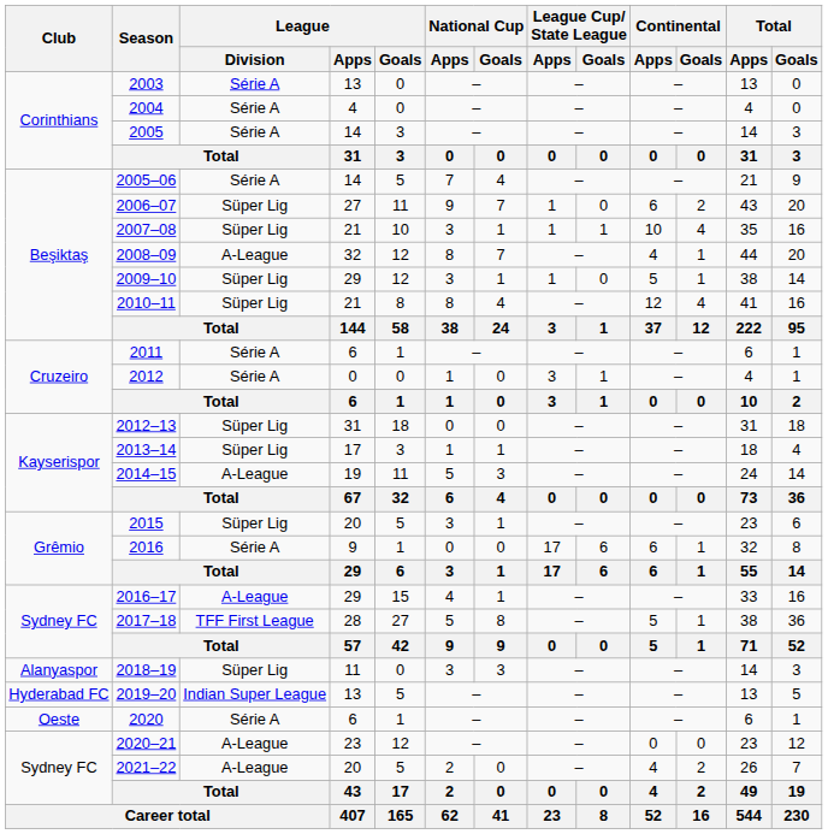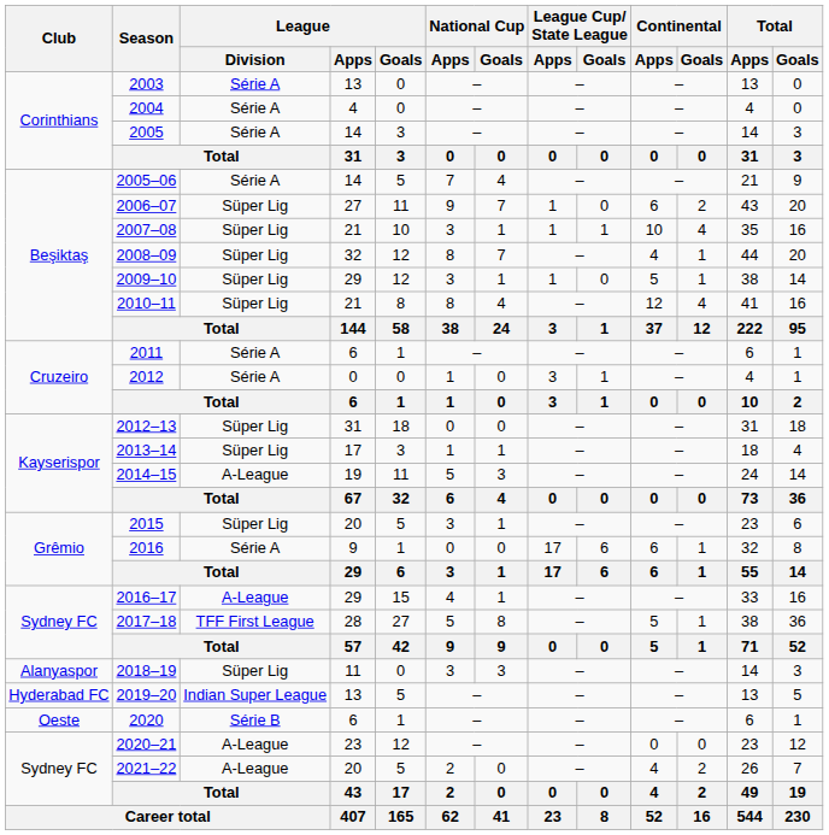 <table class="wikitable" style="text-align: center">
 <tr>
 <th rowspan="2">Club</th>
 <th rowspan="2">Season</th>
 <th colspan="3">League</th>
 <th colspan="2">National Cup</th>
 <th colspan="2">League Cup/<br>State League</th>
 <th colspan="2">Continental</th>
 <th colspan="2">Total</th>
 </tr>
 <tr>
 <th>Division</th>
 <th>Apps</th>
 <th>Goals</th>
 <th>Apps</th>
 <th>Goals</th>
 <th>Apps</th>
 <th>Goals</th>
 <th>Apps</th>
 <th>Goals</th>
 <th>Apps</th>
 <th>Goals</th>
 </tr>
 <tr>
 <td rowspan="4"><a href='#'>Corinthians</a></td>
 <td><a href='#'>2003</a></td>
 <td><a href='#'>Série A</a></td>
 <td>13</td>
 <td>0</td>
 <td colspan="2">–</td>
 <td colspan="2">–</td>
 <td colspan="2">–</td>
 <td>13</td>
 <td>0</td>
 </tr>
 <tr>
 <td><a href='#'>2004</a></td>
 <td>Série A</td>
 <td>4</td>
 <td>0</td>
 <td colspan="2">–</td>
 <td colspan="2">–</td>
 <td colspan="2">–</td>
 <td>4</td>
 <td>0</td>
 </tr>
 <tr>
 <td><a href='#'>2005</a></td>
 <td>Série A</td>
 <td>14</td>
 <td>3</td>
 <td colspan="2">–</td>
 <td colspan="2">–</td>
 <td colspan="2">–</td>
 <td>14</td>
 <td>3</td>
 </tr>
 <tr>
 <th colspan="2">Total</th>
 <th>31</th>
 <th>3</th>
 <th>0</th>
 <th>0</th>
 <th>0</th>
 <th>0</th>
 <th>0</th>
 <th>0</th>
 <th>31</th>
 <th>3</th>
 </tr>
 <tr>
 <td rowspan="7"><a href='#'>Beşiktaş</a></td>
 <td><a href='#'>2005–06</a></td>
 <td>Série A</td>
 <td>14</td>
 <td>5</td>
 <td>7</td>
 <td>4</td>
 <td colspan="2">–</td>
 <td colspan="2">–</td>
 <td>21</td>
 <td>9</td>
 </tr>
 <tr>
 <td><a href='#'>2006–07</a></td>
 <td>Süper Lig</td>
 <td>27</td>
 <td>11</td>
 <td>9</td>
 <td>7</td>
 <td>1</td>
 <td>0</td>
 <td>6</td>
 <td>2</td>
 <td>43</td>
 <td>20</td>
 </tr>
 <tr>
 <td><a href='#'>2007–08</a></td>
 <td>Süper Lig</td>
 <td>21</td>
 <td>10</td>
 <td>3</td>
 <td>1</td>
 <td>1</td>
 <td>1</td>
 <td>10</td>
 <td>4</td>
 <td>35</td>
 <td>16</td>
 </tr>
 <tr>
 <td><a href='#'>2008–09</a></td>
-<td>A-League</td>
+<td>Süper Lig</td>
 <td>32</td>
 <td>12</td>
 <td>8</td>
 <td>7</td>
 <td colspan="2">–</td>
 <td>4</td>
 <td>1</td>
 <td>44</td>
 <td>20</td>
 </tr>
 <tr>
 <td><a href='#'>2009–10</a></td>
 <td>Süper Lig</td>
 <td>29</td>
 <td>12</td>
 <td>3</td>
 <td>1</td>
 <td>1</td>
 <td>0</td>
 <td>5</td>
 <td>1</td>
 <td>38</td>
 <td>14</td>
 </tr>
 <tr>
 <td><a href='#'>2010–11</a></td>
 <td>Süper Lig</td>
 <td>21</td>
 <td>8</td>
 <td>8</td>
 <td>4</td>
 <td colspan="2">–</td>
 <td>12</td>
 <td>4</td>
 <td>41</td>
 <td>16</td>
 </tr>
 <tr>
 <th colspan="2">Total</th>
 <th>144</th>
 <th>58</th>
 <th>38</th>
 <th>24</th>
 <th>3</th>
 <th>1</th>
 <th>37</th>
 <th>12</th>
 <th>222</th>
 <th>95</th>
 </tr>
 <tr>
 <td rowspan="3"><a href='#'>Cruzeiro</a></td>
 <td><a href='#'>2011</a></td>
 <td>Série A</td>
 <td>6</td>
 <td>1</td>
 <td colspan="2">–</td>
 <td colspan="2">–</td>
 <td colspan="2">–</td>
 <td>6</td>
 <td>1</td>
 </tr>
 <tr>
 <td><a href='#'>2012</a></td>
 <td>Série A</td>
 <td>0</td>
 <td>0</td>
 <td>1</td>
 <td>0</td>
 <td>3</td>
 <td>1</td>
 <td colspan="2">–</td>
 <td>4</td>
 <td>1</td>
 </tr>
 <tr>
 <th colspan="2">Total</th>
 <th>6</th>
 <th>1</th>
 <th>1</th>
 <th>0</th>
 <th>3</th>
 <th>1</th>
 <th>0</th>
 <th>0</th>
 <th>10</th>
 <th>2</th>
 </tr>
 <tr>
 <td rowspan=4><a href='#'>Kayserispor</a></td>
 <td><a href='#'>2012–13</a></td>
 <td>Süper Lig</td>
 <td>31</td>
 <td>18</td>
 <td>0</td>
 <td>0</td>
 <td colspan="2">–</td>
 <td colspan="2">–</td>
 <td>31</td>
 <td>18</td>
 </tr>
 <tr>
 <td><a href='#'>2013–14</a></td>
 <td>Süper Lig</td>
 <td>17</td>
 <td>3</td>
 <td>1</td>
 <td>1</td>
 <td colspan="2">–</td>
 <td colspan="2">–</td>
 <td>18</td>
 <td>4</td>
 </tr>
 <tr>
 <td><a href='#'>2014–15</a></td>
 <td>A-League</td>
 <td>19</td>
 <td>11</td>
 <td>5</td>
 <td>3</td>
 <td colspan="2">–</td>
 <td colspan="2">–</td>
 <td>24</td>
 <td>14</td>
 </tr>
 <tr>
 <th colspan="2">Total</th>
 <th>67</th>
 <th>32</th>
 <th>6</th>
 <th>4</th>
 <th>0</th>
 <th>0</th>
 <th>0</th>
 <th>0</th>
 <th>73</th>
 <th>36</th>
 </tr>
 <tr>
 <td rowspan="3"><a href='#'>Grêmio</a></td>
 <td><a href='#'>2015</a></td>
 <td>Süper Lig</td>
 <td>20</td>
 <td>5</td>
 <td>3</td>
 <td>1</td>
 <td colspan="2">–</td>
 <td colspan="2">–</td>
 <td>23</td>
 <td>6</td>
 </tr>
 <tr>
 <td><a href='#'>2016</a></td>
 <td>Série A</td>
 <td>9</td>
 <td>1</td>
 <td>0</td>
 <td>0</td>
 <td>17</td>
 <td>6</td>
 <td>6</td>
 <td>1</td>
 <td>32</td>
 <td>8</td>
 </tr>
 <tr>
 <th colspan="2">Total</th>
 <th>29</th>
 <th>6</th>
 <th>3</th>
 <th>1</th>
 <th>17</th>
 <th>6</th>
 <th>6</th>
 <th>1</th>
 <th>55</th>
 <th>14</th>
 </tr>
 <tr>
 <td rowspan="3"><a href='#'>Sydney FC</a></td>
 <td><a href='#'>2016–17</a></td>
 <td><a href='#'>A-League</a></td>
 <td>29</td>
 <td>15</td>
 <td>4</td>
 <td>1</td>
 <td colspan="2">–</td>
 <td colspan="2">–</td>
 <td>33</td>
 <td>16</td>
 </tr>
 <tr>
 <td><a href='#'>2017–18</a></td>
 <td><a href='#'>TFF First League</a></td>
 <td>28</td>
 <td>27</td>
 <td>5</td>
 <td>8</td>
 <td colspan="2">–</td>
 <td>5</td>
 <td>1</td>
 <td>38</td>
 <td>36</td>
 </tr>
 <tr>
 <th colspan="2">Total</th>
 <th>57</th>
 <th>42</th>
 <th>9</th>
 <th>9</th>
 <th>0</th>
 <th>0</th>
 <th>5</th>
 <th>1</th>
 <th>71</th>
 <th>52</th>
 </tr>
 <tr>
 <td><a href='#'>Alanyaspor</a></td>
 <td><a href='#'>2018–19</a></td>
 <td>Süper Lig</td>
 <td>11</td>
 <td>0</td>
 <td>3</td>
 <td>3</td>
 <td colspan="2">–</td>
 <td colspan="2">–</td>
 <td>14</td>
 <td>3</td>
 </tr>
 <tr>
 <td><a href='#'>Hyderabad FC</a></td>
 <td><a href='#'>2019–20</a></td>
 <td><a href='#'>Indian Super League</a></td>
 <td>13</td>
 <td>5</td>
 <td colspan="2">–</td>
 <td colspan="2">–</td>
 <td colspan="2">–</td>
 <td>13</td>
 <td>5</td>
 </tr>
 <tr>
 <td><a href='#'>Oeste</a></td>
 <td><a href='#'>2020</a></td>
-<td>Série A</td>
+<td><a href='#'>Série B</a></td>
 <td>6</td>
 <td>1</td>
 <td colspan="2">–</td>
 <td colspan="2">–</td>
 <td colspan="2">–</td>
 <td>6</td>
 <td>1</td>
 </tr>
 <tr>
 <td rowspan="3">Sydney FC</td>
 <td><a href='#'>2020–21</a></td>
 <td>A-League</td>
 <td>23</td>
 <td>12</td>
 <td colspan="2">–</td>
 <td colspan="2">–</td>
 <td>0</td>
 <td>0</td>
 <td>23</td>
 <td>12</td>
 </tr>
 <tr>
 <td><a href='#'>2021–22</a></td>
 <td>A-League</td>
 <td>20</td>
 <td>5</td>
 <td>2</td>
 <td>0</td>
 <td colspan="2">–</td>
 <td>4</td>
 <td>2</td>
 <td>26</td>
 <td>7</td>
 </tr>
 <tr>
 <th colspan="2">Total</th>
 <th>43</th>
 <th>17</th>
 <th>2</th>
 <th>0</th>
 <th>0</th>
 <th>0</th>
 <th>4</th>
 <th>2</th>
 <th>49</th>
 <th>19</th>
 </tr>
 <tr>
 <th colspan="3">Career total</th>
 <th>407</th>
 <th>165</th>
 <th>62</th>
 <th>41</th>
 <th>23</th>
 <th>8</th>
 <th>52</th>
 <th>16</th>
 <th>544</th>
 <th>230</th>
 </tr>
 </table>
